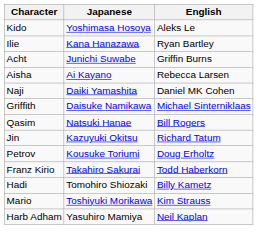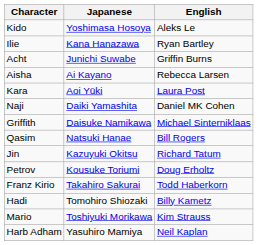 <table class="wikitable">
 <tr>
 <th>Character</th>
 <th>Japanese</th>
 <th>English</th>
 </tr>
 <tr>
 <td>Kido</td>
 <td><a href='#'>Yoshimasa Hosoya</a></td>
 <td>Aleks Le</td>
 </tr>
 <tr>
 <td>Ilie</td>
 <td><a href='#'>Kana Hanazawa</a></td>
 <td>Ryan Bartley</td>
 </tr>
 <tr>
 <td>Acht</td>
 <td><a href='#'>Junichi Suwabe</a></td>
 <td>Griffin Burns</td>
 </tr>
 <tr>
 <td>Aisha</td>
 <td><a href='#'>Ai Kayano</a></td>
 <td>Rebecca Larsen</td>
+</tr>
+<tr>
+<td>Kara</td>
+<td><a href='#'>Aoi Yūki</a></td>
+<td><a href='#'>Laura Post</a></td>
 </tr>
 <tr>
 <td>Naji</td>
 <td><a href='#'>Daiki Yamashita</a></td>
 <td>Daniel MK Cohen</td>
 </tr>
 <tr>
 <td>Griffith</td>
 <td><a href='#'>Daisuke Namikawa</a></td>
 <td><a href='#'>Michael Sinterniklaas</a></td>
 </tr>
 <tr>
 <td>Qasim</td>
 <td><a href='#'>Natsuki Hanae</a></td>
 <td><a href='#'>Bill Rogers</a></td>
 </tr>
 <tr>
 <td>Jin</td>
 <td><a href='#'>Kazuyuki Okitsu</a></td>
 <td><a href='#'>Richard Tatum</a></td>
 </tr>
 <tr>
 <td>Petrov</td>
 <td><a href='#'>Kousuke Toriumi</a></td>
 <td><a href='#'>Doug Erholtz</a></td>
 </tr>
 <tr>
 <td>Franz Kirio</td>
 <td><a href='#'>Takahiro Sakurai</a></td>
 <td><a href='#'>Todd Haberkorn</a></td>
 </tr>
 <tr>
 <td>Hadi</td>
 <td>Tomohiro Shiozaki</td>
 <td><a href='#'>Billy Kametz</a></td>
 </tr>
 <tr>
 <td>Mario</td>
 <td><a href='#'>Toshiyuki Morikawa</a></td>
 <td><a href='#'>Kim Strauss</a></td>
 </tr>
 <tr>
 <td>Harb Adham</td>
 <td>Yasuhiro Mamiya</td>
 <td><a href='#'>Neil Kaplan</a></td>
 </tr>
 </table>
